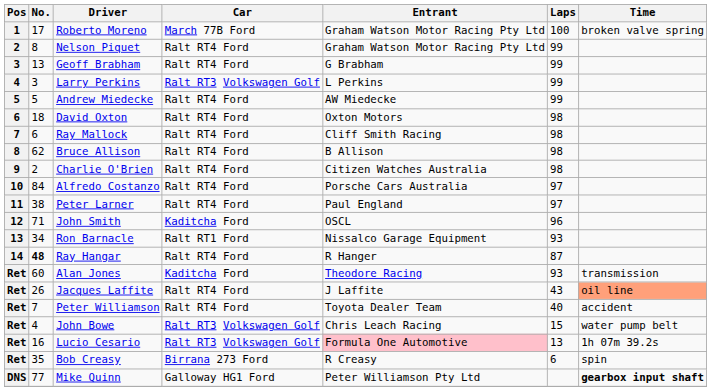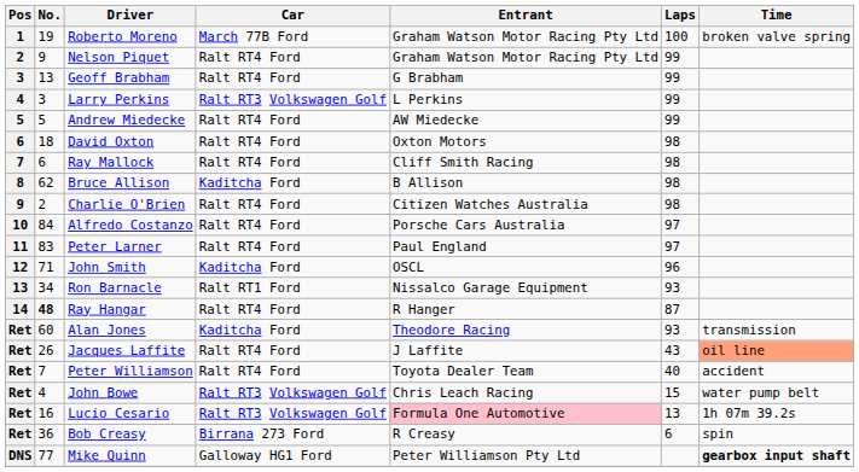 <table class="wikitable" style="font-size: 95%;">
 <tr>
 <th>Pos</th>
 <th>No.</th>
 <th>Driver</th>
 <th>Car</th>
 <th>Entrant</th>
 <th>Laps</th>
 <th>Time</th>
 </tr>
 <tr>
 <th>1</th>
-<td>17</td>
+<td>19</td>
 <td> <a href='#'>Roberto Moreno</a></td>
 <td><a href='#'>March</a> 77B Ford</td>
 <td>Graham Watson Motor Racing Pty Ltd</td>
 <td>100</td>
 <td>broken valve spring</td>
 </tr>
 <tr>
 <th>2</th>
-<td>8</td>
+<td>9</td>
 <td> <a href='#'>Nelson Piquet</a></td>
 <td>Ralt RT4 Ford</td>
 <td>Graham Watson Motor Racing Pty Ltd</td>
 <td>99</td>
 <td></td>
 </tr>
 <tr>
 <th>3</th>
 <td>13</td>
 <td> <a href='#'>Geoff Brabham</a></td>
 <td>Ralt RT4 Ford</td>
 <td>G Brabham</td>
 <td>99</td>
 <td></td>
 </tr>
 <tr>
 <th>4</th>
 <td>3</td>
 <td> <a href='#'>Larry Perkins</a></td>
 <td><a href='#'>Ralt RT3</a> <a href='#'>Volkswagen Golf</a></td>
 <td>L Perkins</td>
 <td>99</td>
 <td></td>
 </tr>
 <tr>
 <th>5</th>
 <td>5</td>
 <td> <a href='#'>Andrew Miedecke</a></td>
 <td>Ralt RT4 Ford</td>
 <td>AW Miedecke</td>
 <td>99</td>
 <td></td>
 </tr>
 <tr>
 <th>6</th>
 <td>18</td>
 <td> <a href='#'>David Oxton</a></td>
 <td>Ralt RT4 Ford</td>
 <td>Oxton Motors</td>
 <td>98</td>
 <td></td>
 </tr>
 <tr>
 <th>7</th>
 <td>6</td>
 <td> <a href='#'>Ray Mallock</a></td>
 <td>Ralt RT4 Ford</td>
 <td>Cliff Smith Racing</td>
 <td>98</td>
 <td></td>
 </tr>
 <tr>
 <th>8</th>
 <td>62</td>
 <td> <a href='#'>Bruce Allison</a></td>
-<td>Ralt RT4 Ford</td>
+<td><a href='#'>Kaditcha</a> Ford</td>
 <td>B Allison</td>
 <td>98</td>
 <td></td>
 </tr>
 <tr>
 <th>9</th>
 <td>2</td>
 <td> <a href='#'>Charlie O'Brien</a></td>
 <td>Ralt RT4 Ford</td>
 <td>Citizen Watches Australia</td>
 <td>98</td>
 <td></td>
 </tr>
 <tr>
 <th>10</th>
 <td>84</td>
 <td> <a href='#'>Alfredo Costanzo</a></td>
 <td>Ralt RT4 Ford</td>
 <td>Porsche Cars Australia</td>
 <td>97</td>
 <td></td>
 </tr>
 <tr>
 <th>11</th>
-<td>38</td>
+<td>83</td>
 <td> <a href='#'>Peter Larner</a></td>
 <td>Ralt RT4 Ford</td>
 <td>Paul England</td>
 <td>97</td>
 <td></td>
 </tr>
 <tr>
 <th>12</th>
 <td>71</td>
 <td> <a href='#'>John Smith</a></td>
 <td><a href='#'>Kaditcha</a> Ford</td>
 <td>OSCL</td>
 <td>96</td>
 <td></td>
 </tr>
 <tr>
 <th>13</th>
 <td>34</td>
 <td> <a href='#'>Ron Barnacle</a></td>
 <td>Ralt RT1 Ford</td>
 <td>Nissalco Garage Equipment</td>
 <td>93</td>
 <td></td>
 </tr>
 <tr>
 <th>14</th>
 <td><strong>48</strong></td>
 <td> <a href='#'>Ray Hangar</a></td>
 <td>Ralt RT4 Ford</td>
 <td>R Hanger</td>
 <td>87</td>
 <td></td>
 </tr>
 <tr>
 <th>Ret</th>
 <td>60</td>
 <td> <a href='#'>Alan Jones</a></td>
 <td><a href='#'>Kaditcha</a> Ford</td>
 <td><a href='#'>Theodore Racing</a></td>
 <td>93</td>
 <td>transmission</td>
 </tr>
 <tr>
 <th>Ret</th>
 <td>26</td>
 <td> <a href='#'>Jacques Laffite</a></td>
 <td>Ralt RT4 Ford</td>
 <td>J Laffite</td>
 <td>43</td>
 <td style="background: lightsalmon;">oil line</td>
 </tr>
 <tr>
 <th>Ret</th>
 <td>7</td>
 <td> <a href='#'>Peter Williamson</a></td>
 <td>Ralt RT4 Ford</td>
 <td>Toyota Dealer Team</td>
 <td>40</td>
 <td>accident</td>
 </tr>
 <tr>
 <th>Ret</th>
 <td>4</td>
 <td> <a href='#'>John Bowe</a></td>
 <td><a href='#'>Ralt RT3</a> <a href='#'>Volkswagen Golf</a></td>
 <td>Chris Leach Racing</td>
 <td>15</td>
 <td>water pump belt</td>
 </tr>
 <tr>
 <th>Ret</th>
 <td>16</td>
 <td> <a href='#'>Lucio Cesario</a></td>
 <td><a href='#'>Ralt RT3</a> <a href='#'>Volkswagen Golf</a></td>
 <td style="background: pink;">Formula One Automotive</td>
 <td>13</td>
 <td>1h 07m 39.2s</td>
 </tr>
 <tr>
 <th>Ret</th>
-<td>35</td>
+<td>36</td>
 <td> <a href='#'>Bob Creasy</a></td>
 <td><a href='#'>Birrana</a> 273 Ford</td>
 <td>R Creasy</td>
 <td>6</td>
 <td>spin</td>
 </tr>
 <tr>
 <th>DNS</th>
 <td>77</td>
 <td> <a href='#'>Mike Quinn</a></td>
 <td>Galloway HG1 Ford</td>
 <td>Peter Williamson Pty Ltd</td>
 <td></td>
 <td><strong>gearbox input shaft</strong></td>
 </tr>
 <tr>
 </tr>
 </table>
